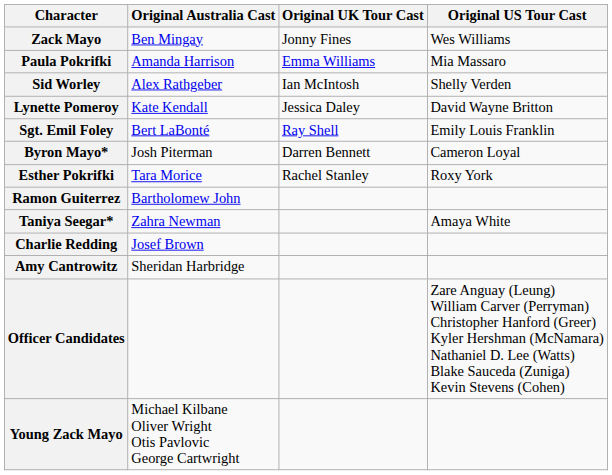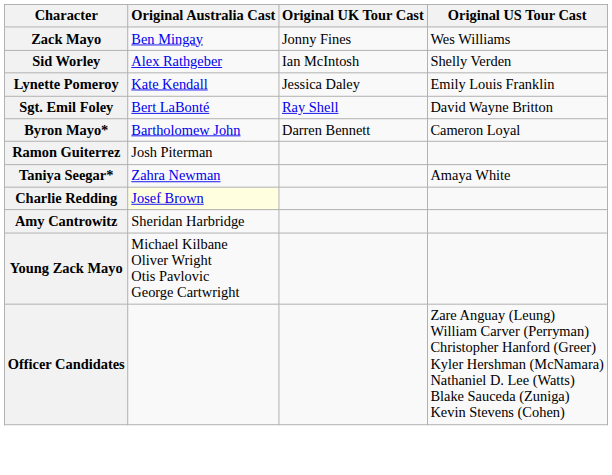 <table class="wikitable">
 <tr>
 <th>Character</th>
 <th>Original Australia Cast</th>
 <th>Original UK Tour Cast</th>
 <th>Original US Tour Cast</th>
 </tr>
 <tr>
 <th><strong>Zack Mayo</strong></th>
 <td><a href='#'>Ben Mingay</a></td>
 <td>Jonny Fines</td>
 <td>Wes Williams</td>
 </tr>
 <tr>
-<th><strong>Paula Pokrifki</strong></th>
-<td><a href='#'>Amanda Harrison</a></td>
-<td><a href='#'>Emma Williams</a></td>
-<td>Mia Massaro</td>
-</tr>
-<tr>
 <th><strong>Sid Worley</strong></th>
 <td><a href='#'>Alex Rathgeber</a></td>
 <td>Ian McIntosh</td>
 <td>Shelly Verden</td>
 </tr>
 <tr>
 <th><strong>Lynette Pomeroy</strong></th>
 <td><a href='#'>Kate Kendall</a></td>
 <td>Jessica Daley</td>
-<td>David Wayne Britton</td>
+<td>Emily Louis Franklin</td>
 </tr>
 <tr>
 <th><strong>Sgt. Emil Foley</strong></th>
 <td><a href='#'>Bert LaBonté</a></td>
 <td><a href='#'>Ray Shell</a></td>
-<td>Emily Louis Franklin</td>
+<td>David Wayne Britton</td>
 </tr>
 <tr>
 <th><strong>Byron Mayo*</strong></th>
-<td>Josh Piterman</td>
+<td><a href='#'>Bartholomew John</a></td>
 <td>Darren Bennett</td>
 <td>Cameron Loyal</td>
 </tr>
 <tr>
-<th><strong>Esther Pokrifki</strong></th>
-<td><a href='#'>Tara Morice</a></td>
-<td>Rachel Stanley</td>
-<td>Roxy York</td>
-</tr>
-<tr>
 <th><strong>Ramon Guiterrez</strong></th>
-<td><a href='#'>Bartholomew John</a></td>
+<td>Josh Piterman</td>
 <td></td>
 <td></td>
 </tr>
 <tr>
 <th><strong>Taniya Seegar*</strong></th>
 <td><a href='#'>Zahra Newman</a></td>
 <td></td>
 <td>Amaya White</td>
 </tr>
 <tr>
 <th><strong>Charlie Redding</strong></th>
-<td><a href='#'>Josef Brown</a></td>
+<td style="background: lightyellow;"><a href='#'>Josef Brown</a></td>
 <td></td>
 <td></td>
 </tr>
 <tr>
 <th><strong>Amy Cantrowitz</strong></th>
 <td>Sheridan Harbridge</td>
 <td></td>
 <td></td>
 </tr>
 <tr>
+<th><strong>Young Zack Mayo</strong></th>
+<td>Michael Kilbane<br>Oliver Wright<br>Otis Pavlovic<br>George Cartwright</td>
+<td></td>
+<td></td>
+</tr>
+<tr>
 <th>Officer Candidates</th>
 <td></td>
 <td></td>
 <td>Zare Anguay (Leung)<br>William Carver (Perryman)<br>Christopher Hanford (Greer)<br>Kyler Hershman (McNamara)<br>Nathaniel D. Lee (Watts)<br>Blake Sauceda (Zuniga)<br>Kevin Stevens (Cohen)</td>
 </tr>
-<tr>
-<th><strong>Young Zack Mayo</strong></th>
-<td>Michael Kilbane<br>Oliver Wright<br>Otis Pavlovic<br>George Cartwright</td>
-<td></td>
-<td></td>
-</tr>
 </table>
